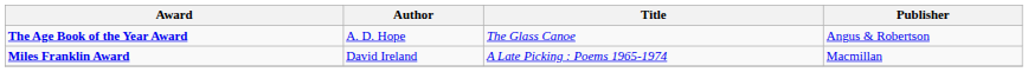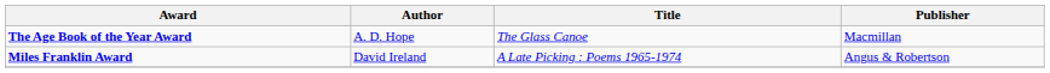 <table class="wikitable" width=100%>
 <tr>
 <th>Award</th>
 <th>Author</th>
 <th>Title</th>
 <th>Publisher</th>
 </tr>
 <tr>
 <td><strong><a href='#'>The Age Book of the Year Award</a></strong></td>
 <td><a href='#'>A. D. Hope</a></td>
 <td><em><a href='#'>The Glass Canoe</a></em></td>
-<td><a href='#'>Angus & Robertson</a></td>
+<td><a href='#'>Macmillan</a></td>
 </tr>
 <tr>
 <td><strong><a href='#'>Miles Franklin Award</a></strong></td>
 <td><a href='#'>David Ireland</a></td>
 <td><em><a href='#'>A Late Picking : Poems 1965-1974</a></em></td>
-<td><a href='#'>Macmillan</a></td>
+<td><a href='#'>Angus & Robertson</a></td>
 </tr>
 <tr>
 </tr>
 </table>
